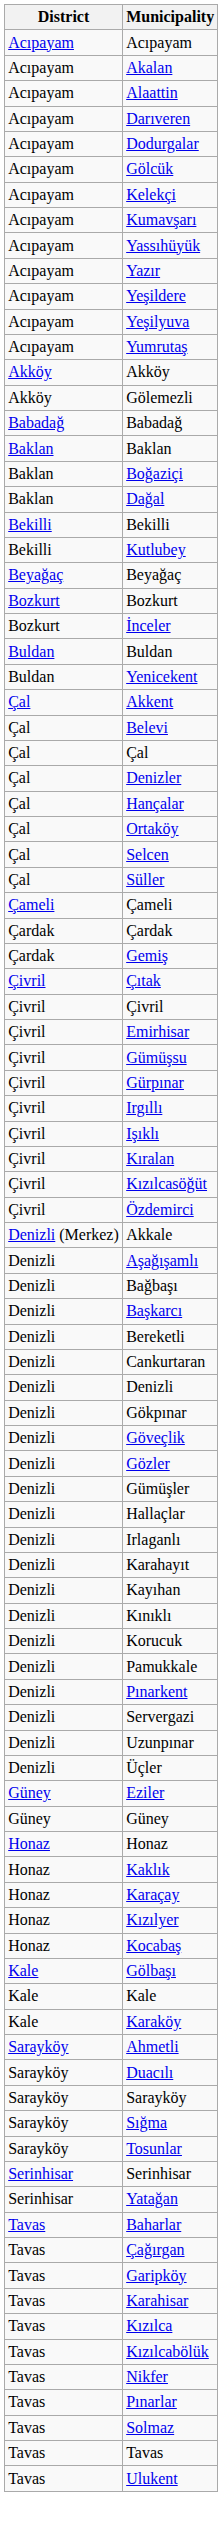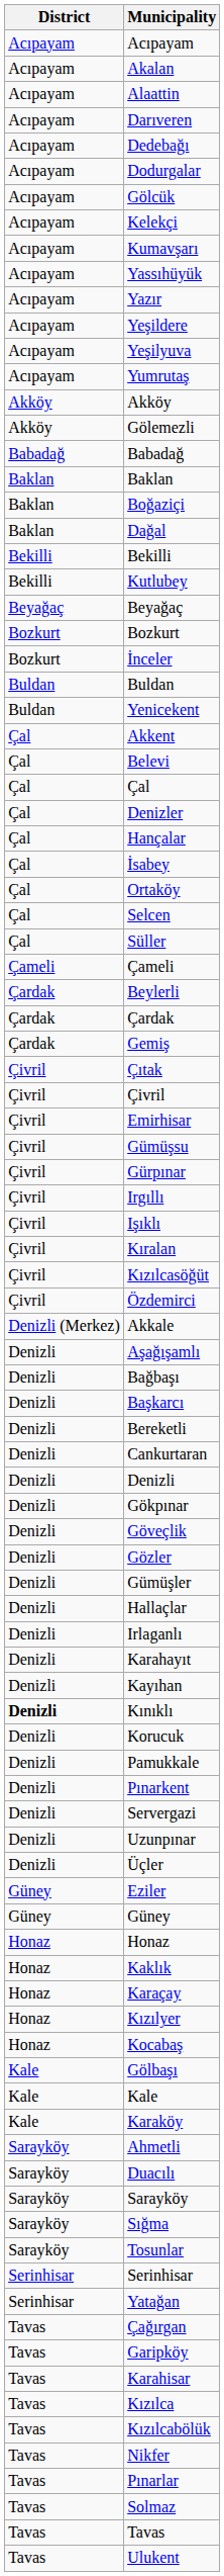 <table class="sortable wikitable">
 <tr>
 <th>District</th>
 <th>Municipality</th>
 </tr>
 <tr>
 <td><a href='#'>Acıpayam</a></td>
 <td>Acıpayam</td>
 </tr>
 <tr>
 <td>Acıpayam</td>
 <td><a href='#'>Akalan</a></td>
 </tr>
 <tr>
 <td>Acıpayam</td>
 <td><a href='#'>Alaattin</a></td>
 </tr>
 <tr>
 <td>Acıpayam</td>
 <td><a href='#'>Darıveren</a></td>
+</tr>
+<tr>
+<td>Acıpayam</td>
+<td><a href='#'>Dedebağı</a></td>
 </tr>
 <tr>
 <td>Acıpayam</td>
 <td><a href='#'>Dodurgalar</a></td>
 </tr>
 <tr>
 <td>Acıpayam</td>
 <td><a href='#'>Gölcük</a></td>
 </tr>
 <tr>
 <td>Acıpayam</td>
 <td><a href='#'>Kelekçi</a></td>
 </tr>
 <tr>
 <td>Acıpayam</td>
 <td><a href='#'>Kumavşarı</a></td>
 </tr>
 <tr>
 <td>Acıpayam</td>
 <td><a href='#'>Yassıhüyük</a></td>
 </tr>
 <tr>
 <td>Acıpayam</td>
 <td><a href='#'>Yazır</a></td>
 </tr>
 <tr>
 <td>Acıpayam</td>
 <td><a href='#'>Yeşildere</a></td>
 </tr>
 <tr>
 <td>Acıpayam</td>
 <td><a href='#'>Yeşilyuva</a></td>
 </tr>
 <tr>
 <td>Acıpayam</td>
 <td><a href='#'>Yumrutaş</a></td>
 </tr>
 <tr>
 <td><a href='#'>Akköy</a></td>
 <td>Akköy</td>
 </tr>
 <tr>
 <td>Akköy</td>
 <td>Gölemezli</td>
 </tr>
 <tr>
 <td><a href='#'>Babadağ</a></td>
 <td>Babadağ</td>
 </tr>
 <tr>
 <td><a href='#'>Baklan</a></td>
 <td>Baklan</td>
 </tr>
 <tr>
 <td>Baklan</td>
 <td><a href='#'>Boğaziçi</a></td>
 </tr>
 <tr>
 <td>Baklan</td>
 <td><a href='#'>Dağal</a></td>
 </tr>
 <tr>
 <td><a href='#'>Bekilli</a></td>
 <td>Bekilli</td>
 </tr>
 <tr>
 <td>Bekilli</td>
 <td><a href='#'>Kutlubey</a></td>
 </tr>
 <tr>
 <td><a href='#'>Beyağaç</a></td>
 <td>Beyağaç</td>
 </tr>
 <tr>
 <td><a href='#'>Bozkurt</a></td>
 <td>Bozkurt</td>
 </tr>
 <tr>
 <td>Bozkurt</td>
 <td><a href='#'>İnceler</a></td>
 </tr>
 <tr>
 <td><a href='#'>Buldan</a></td>
 <td>Buldan</td>
 </tr>
 <tr>
 <td>Buldan</td>
 <td><a href='#'>Yenicekent</a></td>
 </tr>
 <tr>
 <td><a href='#'>Çal</a></td>
 <td><a href='#'>Akkent</a></td>
 </tr>
 <tr>
 <td>Çal</td>
 <td><a href='#'>Belevi</a></td>
 </tr>
 <tr>
 <td>Çal</td>
 <td>Çal</td>
 </tr>
 <tr>
 <td>Çal</td>
 <td><a href='#'>Denizler</a></td>
 </tr>
 <tr>
 <td>Çal</td>
 <td><a href='#'>Hançalar</a></td>
 </tr>
 <tr>
 <td>Çal</td>
+<td><a href='#'>İsabey</a></td>
+</tr>
+<tr>
+<td>Çal</td>
 <td><a href='#'>Ortaköy</a></td>
 </tr>
 <tr>
 <td>Çal</td>
 <td><a href='#'>Selcen</a></td>
 </tr>
 <tr>
 <td>Çal</td>
 <td><a href='#'>Süller</a></td>
 </tr>
 <tr>
 <td><a href='#'>Çameli</a></td>
 <td>Çameli</td>
+</tr>
+<tr>
+<td><a href='#'>Çardak</a></td>
+<td><a href='#'>Beylerli</a></td>
 </tr>
 <tr>
 <td>Çardak</td>
 <td>Çardak</td>
 </tr>
 <tr>
 <td>Çardak</td>
 <td><a href='#'>Gemiş</a></td>
 </tr>
 <tr>
 <td><a href='#'>Çivril</a></td>
 <td><a href='#'>Çıtak</a></td>
 </tr>
 <tr>
 <td>Çivril</td>
 <td>Çivril</td>
 </tr>
 <tr>
 <td>Çivril</td>
 <td><a href='#'>Emirhisar</a></td>
 </tr>
 <tr>
 <td>Çivril</td>
 <td><a href='#'>Gümüşsu</a></td>
 </tr>
 <tr>
 <td>Çivril</td>
 <td><a href='#'>Gürpınar</a></td>
 </tr>
 <tr>
 <td>Çivril</td>
 <td><a href='#'>Irgıllı</a></td>
 </tr>
 <tr>
 <td>Çivril</td>
 <td><a href='#'>Işıklı</a></td>
 </tr>
 <tr>
 <td>Çivril</td>
 <td><a href='#'>Kıralan</a></td>
 </tr>
 <tr>
 <td>Çivril</td>
 <td><a href='#'>Kızılcasöğüt</a></td>
 </tr>
 <tr>
 <td>Çivril</td>
 <td><a href='#'>Özdemirci</a></td>
 </tr>
 <tr>
 <td><a href='#'>Denizli</a> (Merkez)</td>
 <td>Akkale</td>
 </tr>
 <tr>
 <td>Denizli</td>
 <td><a href='#'>Aşağışamlı</a></td>
 </tr>
 <tr>
 <td>Denizli</td>
 <td>Bağbaşı</td>
 </tr>
 <tr>
 <td>Denizli</td>
 <td><a href='#'>Başkarcı</a></td>
 </tr>
 <tr>
 <td>Denizli</td>
 <td>Bereketli</td>
 </tr>
 <tr>
 <td>Denizli</td>
 <td>Cankurtaran</td>
 </tr>
 <tr>
 <td>Denizli</td>
 <td>Denizli</td>
 </tr>
 <tr>
 <td>Denizli</td>
 <td>Gökpınar</td>
 </tr>
 <tr>
 <td>Denizli</td>
 <td><a href='#'>Göveçlik</a></td>
 </tr>
 <tr>
 <td>Denizli</td>
 <td><a href='#'>Gözler</a></td>
 </tr>
 <tr>
 <td>Denizli</td>
 <td>Gümüşler</td>
 </tr>
 <tr>
 <td>Denizli</td>
 <td>Hallaçlar</td>
 </tr>
 <tr>
 <td>Denizli</td>
 <td>Irlaganlı</td>
 </tr>
 <tr>
 <td>Denizli</td>
 <td>Karahayıt</td>
 </tr>
 <tr>
 <td>Denizli</td>
 <td>Kayıhan</td>
 </tr>
 <tr>
-<td>Denizli</td>
+<td><strong>Denizli</strong></td>
 <td>Kınıklı</td>
 </tr>
 <tr>
 <td>Denizli</td>
 <td>Korucuk</td>
 </tr>
 <tr>
 <td>Denizli</td>
 <td>Pamukkale</td>
 </tr>
 <tr>
 <td>Denizli</td>
 <td><a href='#'>Pınarkent</a></td>
 </tr>
 <tr>
 <td>Denizli</td>
 <td>Servergazi</td>
 </tr>
 <tr>
 <td>Denizli</td>
 <td>Uzunpınar</td>
 </tr>
 <tr>
 <td>Denizli</td>
 <td>Üçler</td>
 </tr>
 <tr>
 <td><a href='#'>Güney</a></td>
 <td><a href='#'>Eziler</a></td>
 </tr>
 <tr>
 <td>Güney</td>
 <td>Güney</td>
 </tr>
 <tr>
 <td><a href='#'>Honaz</a></td>
 <td>Honaz</td>
 </tr>
 <tr>
 <td>Honaz</td>
 <td><a href='#'>Kaklık</a></td>
 </tr>
 <tr>
 <td>Honaz</td>
 <td><a href='#'>Karaçay</a></td>
 </tr>
 <tr>
 <td>Honaz</td>
 <td><a href='#'>Kızılyer</a></td>
 </tr>
 <tr>
 <td>Honaz</td>
 <td><a href='#'>Kocabaş</a></td>
 </tr>
 <tr>
 <td><a href='#'>Kale</a></td>
 <td><a href='#'>Gölbaşı</a></td>
 </tr>
 <tr>
 <td>Kale</td>
 <td>Kale</td>
 </tr>
 <tr>
 <td>Kale</td>
 <td><a href='#'>Karaköy</a></td>
 </tr>
 <tr>
 <td><a href='#'>Sarayköy</a></td>
 <td><a href='#'>Ahmetli</a></td>
 </tr>
 <tr>
 <td>Sarayköy</td>
 <td><a href='#'>Duacılı</a></td>
 </tr>
 <tr>
 <td>Sarayköy</td>
 <td>Sarayköy</td>
 </tr>
 <tr>
 <td>Sarayköy</td>
 <td><a href='#'>Sığma</a></td>
 </tr>
 <tr>
 <td>Sarayköy</td>
 <td><a href='#'>Tosunlar</a></td>
 </tr>
 <tr>
 <td><a href='#'>Serinhisar</a></td>
 <td>Serinhisar</td>
 </tr>
 <tr>
 <td>Serinhisar</td>
 <td><a href='#'>Yatağan</a></td>
 </tr>
 <tr>
-<td><a href='#'>Tavas</a></td>
-<td><a href='#'>Baharlar</a></td>
-</tr>
-<tr>
 <td>Tavas</td>
 <td><a href='#'>Çağırgan</a></td>
 </tr>
 <tr>
 <td>Tavas</td>
 <td><a href='#'>Garipköy</a></td>
 </tr>
 <tr>
 <td>Tavas</td>
 <td><a href='#'>Karahisar</a></td>
 </tr>
 <tr>
 <td>Tavas</td>
 <td><a href='#'>Kızılca</a></td>
 </tr>
 <tr>
 <td>Tavas</td>
 <td><a href='#'>Kızılcabölük</a></td>
 </tr>
 <tr>
 <td>Tavas</td>
 <td><a href='#'>Nikfer</a></td>
 </tr>
 <tr>
 <td>Tavas</td>
 <td><a href='#'>Pınarlar</a></td>
 </tr>
 <tr>
 <td>Tavas</td>
 <td><a href='#'>Solmaz</a></td>
 </tr>
 <tr>
 <td>Tavas</td>
 <td>Tavas</td>
 </tr>
 <tr>
 <td>Tavas</td>
 <td><a href='#'>Ulukent</a></td>
 </tr>
 </table>
